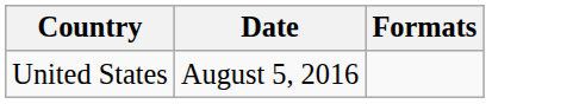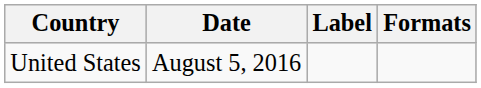 <table class="wikitable">
 <tr>
 <th>Country</th>
 <th>Date</th>
+<th>Label</th>
 <th>Formats</th>
 </tr>
 <tr>
 <td>United States</td>
 <td>August 5, 2016</td>
 <td></td>
+<td></td>
 </tr>
 </table>
